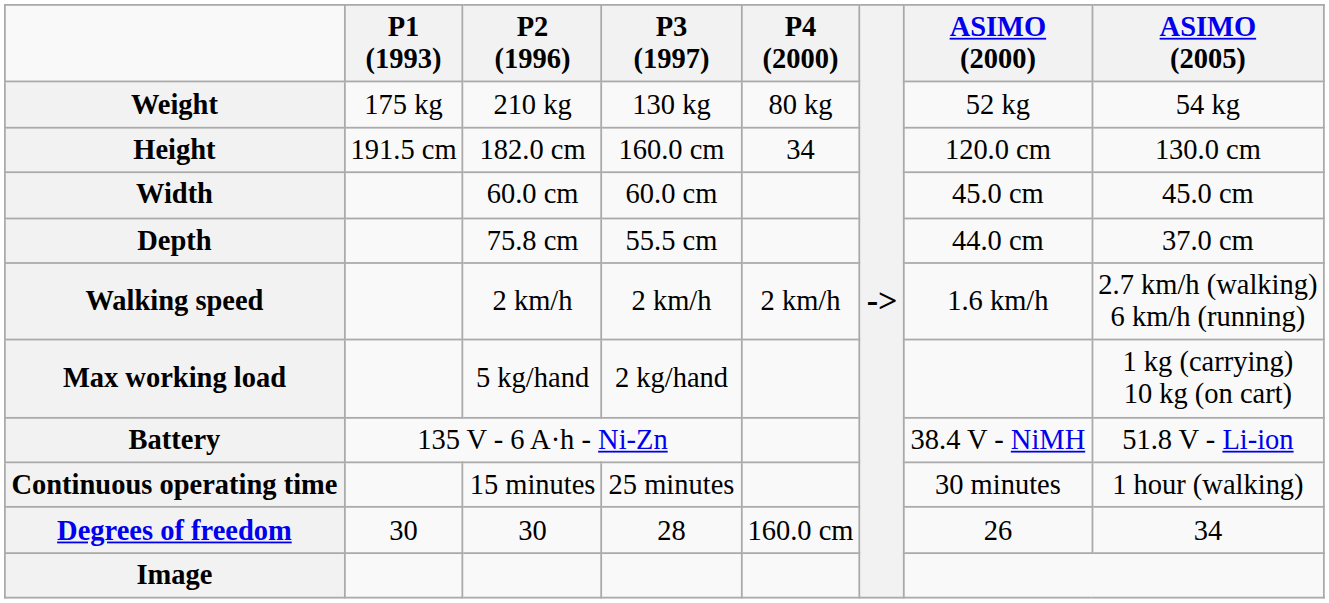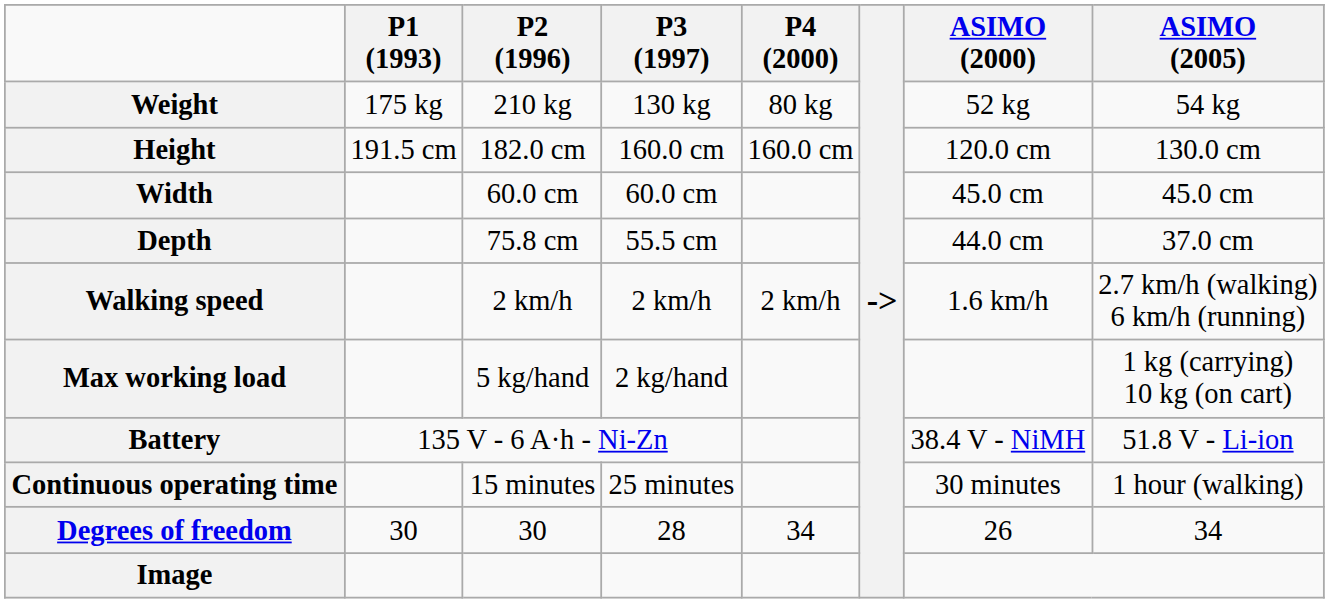 <table style="text-align:center;" class="wikitable">
 <tr>
 <td></td>
 <th>P1 <br> (1993)</th>
 <th>P2 <br> (1996)</th>
 <th>P3 <br> (1997)</th>
 <th>P4 <br> (2000)</th>
 <th rowspan=11><big>-></big></th>
 <th><a href='#'>ASIMO</a> <br> (2000)</th>
 <th><a href='#'>ASIMO</a> <br> (2005)</th>
 </tr>
 <tr>
 <th>Weight</th>
 <td>175 kg</td>
 <td>210 kg</td>
 <td>130 kg</td>
 <td>80 kg</td>
 <td>52 kg</td>
 <td>54 kg</td>
 </tr>
 <tr>
 <th>Height</th>
 <td>191.5 cm</td>
 <td>182.0 cm</td>
 <td>160.0 cm</td>
-<td>34</td>
+<td>160.0 cm</td>
 <td>120.0 cm</td>
 <td>130.0 cm</td>
 </tr>
 <tr>
 <th>Width</th>
 <td></td>
 <td>60.0 cm</td>
 <td>60.0 cm</td>
 <td></td>
 <td>45.0 cm</td>
 <td>45.0 cm</td>
 </tr>
 <tr>
 <th>Depth</th>
 <td></td>
 <td>75.8 cm</td>
 <td>55.5 cm</td>
 <td></td>
 <td>44.0 cm</td>
 <td>37.0 cm</td>
 </tr>
 <tr>
 <th>Walking speed</th>
 <td></td>
 <td>2 km/h</td>
 <td>2 km/h</td>
 <td>2 km/h</td>
 <td>1.6 km/h</td>
 <td>2.7 km/h (walking)<br>6 km/h (running)</td>
 </tr>
 <tr>
 <th>Max working load</th>
 <td></td>
 <td>5 kg/hand</td>
 <td>2 kg/hand</td>
 <td></td>
 <td></td>
 <td>1 kg (carrying)<br>10 kg (on cart)</td>
 </tr>
 <tr>
 <th>Battery</th>
 <td colspan=3>135 V - 6 A·h - <a href='#'>Ni-Zn</a></td>
 <td></td>
 <td>38.4 V - <a href='#'>NiMH</a></td>
 <td>51.8 V - <a href='#'>Li-ion</a></td>
 </tr>
 <tr>
 <th>Continuous operating time</th>
 <td></td>
 <td>15 minutes</td>
 <td>25 minutes</td>
 <td></td>
 <td>30 minutes</td>
 <td>1 hour (walking)</td>
 </tr>
 <tr>
 <th><a href='#'>Degrees of freedom</a></th>
 <td>30</td>
 <td>30</td>
 <td>28</td>
-<td>160.0 cm</td>
+<td>34</td>
 <td>26</td>
 <td>34</td>
 </tr>
 <tr>
 <th>Image</th>
 <td></td>
 <td></td>
 <td></td>
 <td></td>
 <td colspan="2"></td>
 </tr>
 </table>
